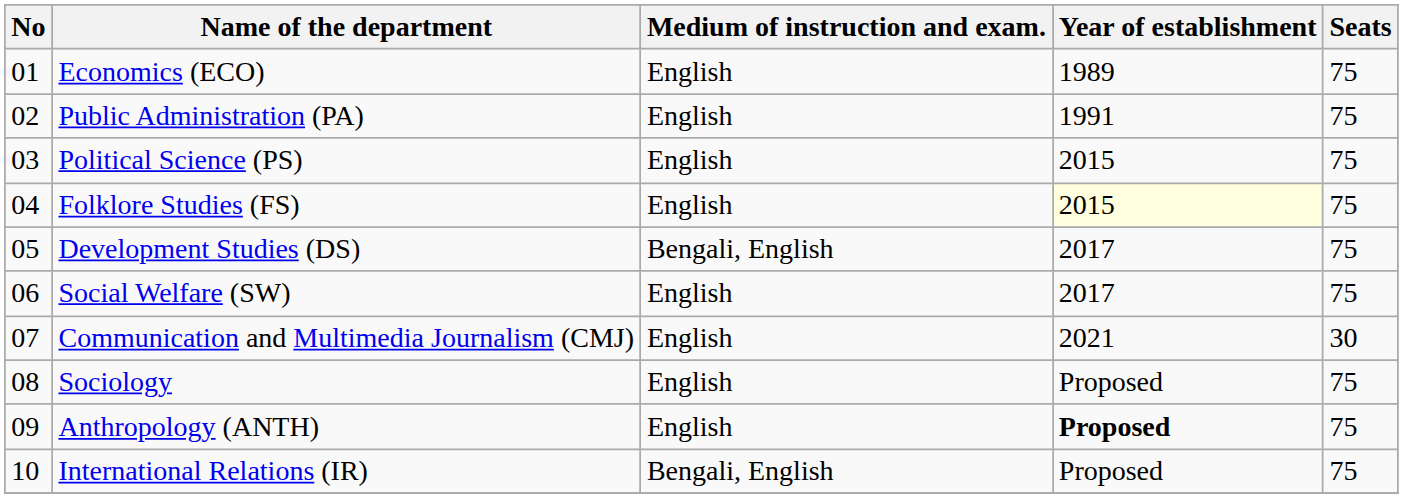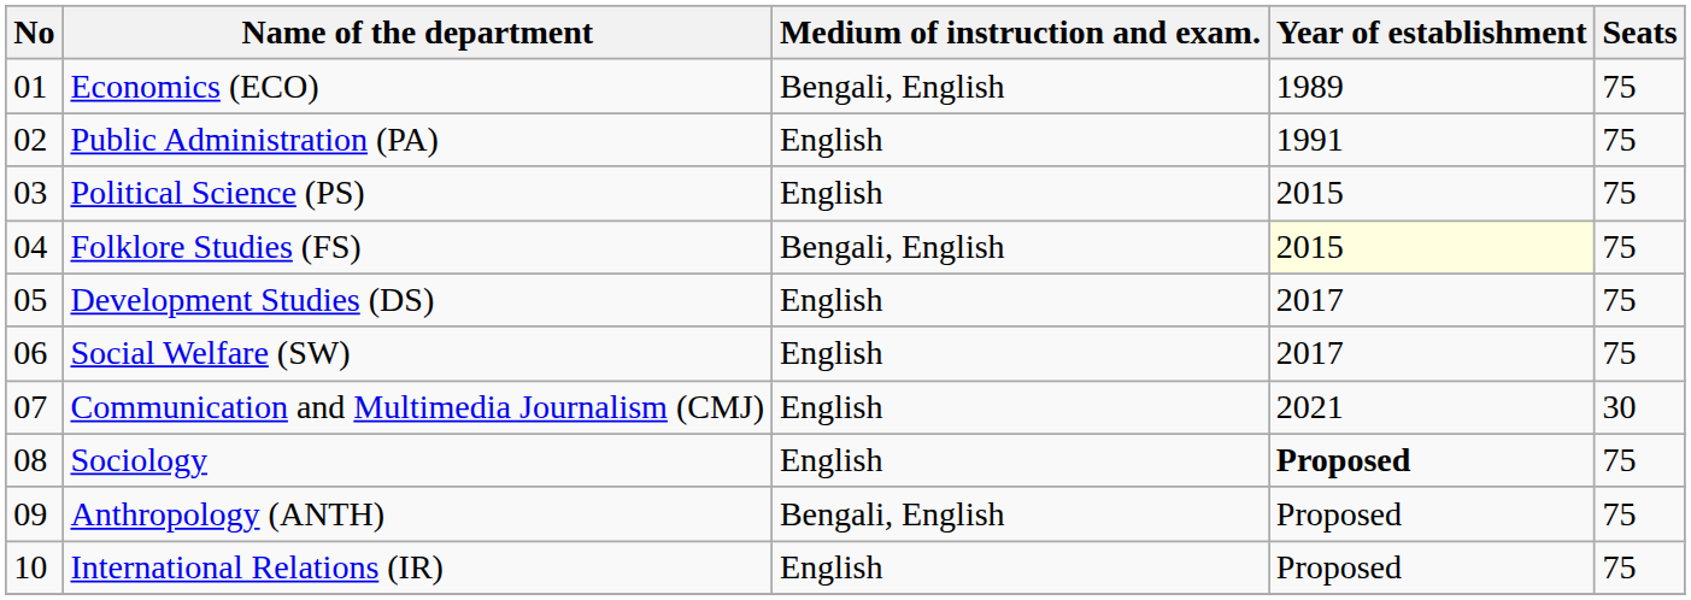 <table class="wikitable">
 <tr>
 <th>No</th>
 <th>Name of the department</th>
 <th>Medium of instruction and exam.</th>
 <th>Year of establishment</th>
 <th>Seats</th>
 </tr>
 <tr>
 <td>01</td>
 <td><a href='#'>Economics</a> (ECO)</td>
-<td>English</td>
+<td>Bengali, English</td>
 <td>1989</td>
 <td>75</td>
 </tr>
 <tr>
 <td>02</td>
 <td><a href='#'>Public Administration</a> (PA)</td>
 <td>English</td>
 <td>1991</td>
 <td>75</td>
 </tr>
 <tr>
 <td>03</td>
 <td><a href='#'>Political Science</a> (PS)</td>
 <td>English</td>
 <td>2015</td>
 <td>75</td>
 </tr>
 <tr>
 <td>04</td>
 <td><a href='#'>Folklore Studies</a> (FS)</td>
-<td>English</td>
+<td>Bengali, English</td>
 <td style="background: lightyellow;">2015</td>
 <td>75</td>
 </tr>
 <tr>
 <td>05</td>
 <td><a href='#'>Development Studies</a> (DS)</td>
-<td>Bengali, English</td>
+<td>English</td>
 <td>2017</td>
 <td>75</td>
 </tr>
 <tr>
 <td>06</td>
 <td><a href='#'>Social Welfare</a> (SW)</td>
 <td>English</td>
 <td>2017</td>
 <td>75</td>
 </tr>
 <tr>
 <td>07</td>
 <td><a href='#'>Communication</a> and <a href='#'>Multimedia Journalism</a> (CMJ)</td>
 <td>English</td>
 <td>2021</td>
 <td>30</td>
 </tr>
 <tr>
 <td>08</td>
 <td><a href='#'>Sociology</a></td>
 <td>English</td>
-<td>Proposed</td>
+<td><strong>Proposed</strong></td>
 <td>75</td>
 </tr>
 <tr>
 <td>09</td>
 <td><a href='#'>Anthropology</a> (ANTH)</td>
-<td>English</td>
-<td><strong>Proposed</strong></td>
+<td>Bengali, English</td>
+<td>Proposed</td>
 <td>75</td>
 </tr>
 <tr>
 <td>10</td>
 <td><a href='#'>International Relations</a> (IR)</td>
-<td>Bengali, English</td>
+<td>English</td>
 <td>Proposed</td>
 <td>75</td>
 </tr>
 <tr>
 </tr>
 </table>
